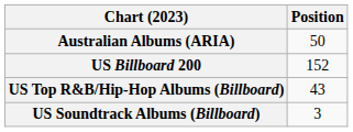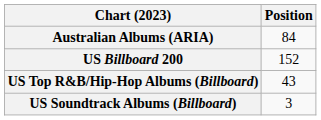 <table class="wikitable sortable plainrowheaders" style="text-align:center">
 <tr>
 <th scope="col">Chart (2023)</th>
 <th scope="col">Position</th>
 </tr>
 <tr>
 <th scope="row">Australian Albums (ARIA)</th>
-<td>50</td>
+<td>84</td>
 </tr>
 <tr>
 <th scope="row">US <em>Billboard</em> 200</th>
 <td>152</td>
 </tr>
 <tr>
 <th scope="row">US Top R&B/Hip-Hop Albums (<em>Billboard</em>)</th>
 <td>43</td>
 </tr>
 <tr>
 <th scope="row">US Soundtrack Albums (<em>Billboard</em>)</th>
 <td>3</td>
 </tr>
 </table>
